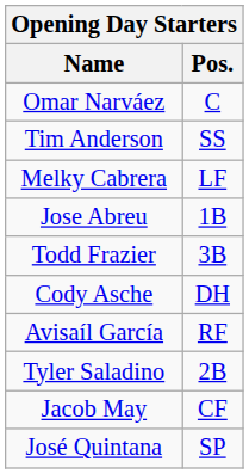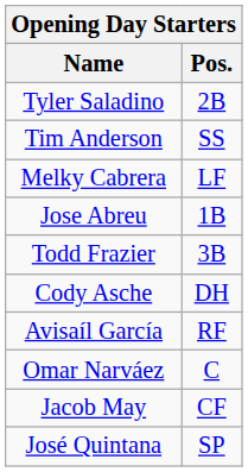 <table class="wikitable" style="text-align:center">
 <tr>
 <th colspan="2">Opening Day Starters</th>
 </tr>
 <tr>
 <th>Name</th>
 <th>Pos.</th>
 </tr>
 <tr>
-<td><a href='#'>Omar Narváez</a></td>
-<td><a href='#'>C</a></td>
+<td><a href='#'>Tyler Saladino</a></td>
+<td><a href='#'>2B</a></td>
 </tr>
 <tr>
 <td><a href='#'>Tim Anderson</a></td>
 <td><a href='#'>SS</a></td>
 </tr>
 <tr>
 <td><a href='#'>Melky Cabrera</a></td>
 <td><a href='#'>LF</a></td>
 </tr>
 <tr>
 <td><a href='#'>Jose Abreu</a></td>
 <td><a href='#'>1B</a></td>
 </tr>
 <tr>
 <td><a href='#'>Todd Frazier</a></td>
 <td><a href='#'>3B</a></td>
 </tr>
 <tr>
 <td><a href='#'>Cody Asche</a></td>
 <td><a href='#'>DH</a></td>
 </tr>
 <tr>
 <td><a href='#'>Avisaíl García</a></td>
 <td><a href='#'>RF</a></td>
 </tr>
 <tr>
-<td><a href='#'>Tyler Saladino</a></td>
-<td><a href='#'>2B</a></td>
+<td><a href='#'>Omar Narváez</a></td>
+<td><a href='#'>C</a></td>
 </tr>
 <tr>
 <td><a href='#'>Jacob May</a></td>
 <td><a href='#'>CF</a></td>
 </tr>
 <tr>
 <td><a href='#'>José Quintana</a></td>
 <td><a href='#'>SP</a></td>
 </tr>
 </table>
